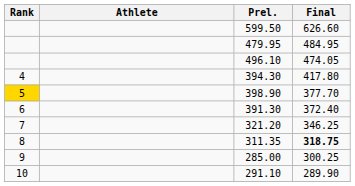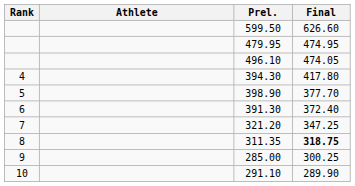 <table class=wikitable style="text-align:center">
 <tr>
 <th width=40>Rank</th>
 <th width=250>Athlete</th>
 <th width=70>Prel.</th>
 <th width=70>Final</th>
 </tr>
 <tr>
 <td></td>
 <td align=left></td>
 <td>599.50</td>
 <td>626.60</td>
 </tr>
 <tr>
 <td></td>
 <td align=left></td>
 <td>479.95</td>
-<td>484.95</td>
+<td>474.95</td>
 </tr>
 <tr>
 <td></td>
 <td align=left></td>
 <td>496.10</td>
 <td>474.05</td>
 </tr>
 <tr>
 <td>4</td>
 <td align=left></td>
 <td>394.30</td>
 <td>417.80</td>
 </tr>
 <tr>
-<td style="background: gold;">5</td>
+<td>5</td>
 <td align=left></td>
 <td>398.90</td>
 <td>377.70</td>
 </tr>
 <tr>
 <td>6</td>
 <td align=left></td>
 <td>391.30</td>
 <td>372.40</td>
 </tr>
 <tr>
 <td>7</td>
 <td align=left></td>
 <td>321.20</td>
-<td>346.25</td>
+<td>347.25</td>
 </tr>
 <tr>
 <td>8</td>
 <td align=left></td>
 <td>311.35</td>
 <td><strong>318.75</strong></td>
 </tr>
 <tr>
 <td>9</td>
 <td align=left></td>
 <td>285.00</td>
 <td>300.25</td>
 </tr>
 <tr>
 <td>10</td>
 <td align=left></td>
 <td>291.10</td>
 <td>289.90</td>
 </tr>
 </table>
